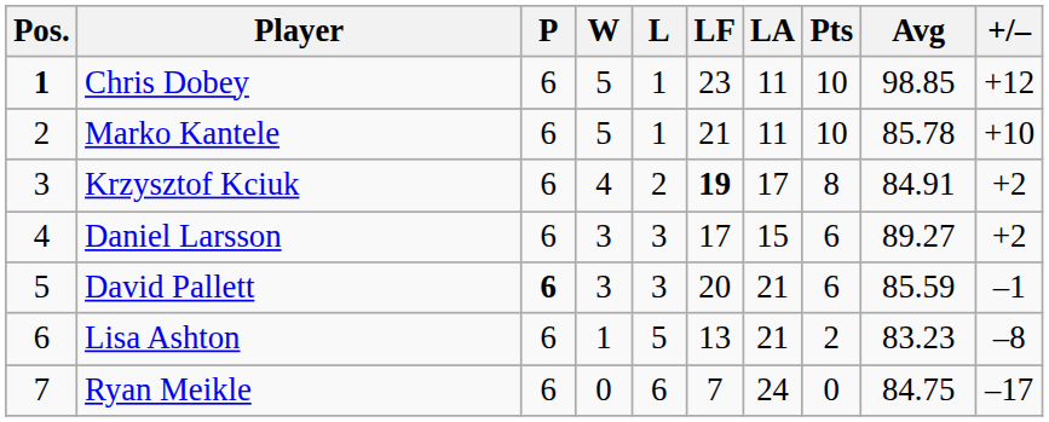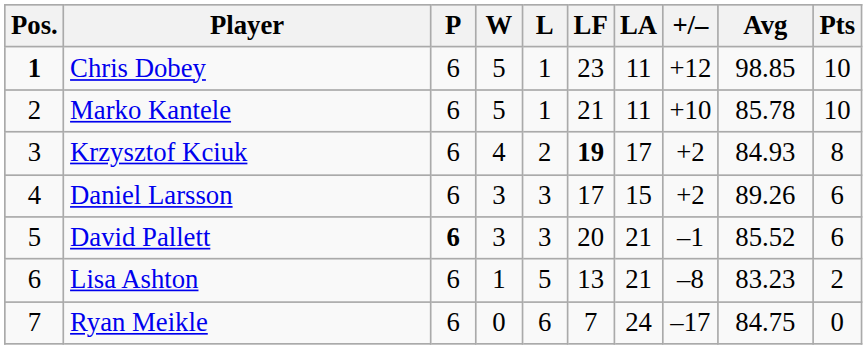 <table class="wikitable" style="text-align:center; margin: 1em auto 1em auto, align:left">
 <tr>
 <th width=20>Pos.</th>
 <th width=212>Player</th>
 <th width=20>P</th>
 <th width=20>W</th>
 <th width=20>L</th>
 <th width=20>LF</th>
 <th width=20>LA</th>
+<th width=25>+/–</th>
+<th width=50>Avg</th>
 <th width=20>Pts</th>
-<th width=50>Avg</th>
-<th width=25>+/–</th>
 </tr>
 <tr style=>
 <td><strong>1</strong></td>
 <td align=left> <a href='#'>Chris Dobey</a></td>
 <td>6</td>
 <td>5</td>
 <td>1</td>
 <td>23</td>
 <td>11</td>
+<td>+12</td>
+<td>98.85</td>
 <td>10</td>
-<td>98.85</td>
-<td>+12</td>
 </tr>
 <tr style=>
 <td>2</td>
 <td align=left> <a href='#'>Marko Kantele</a></td>
 <td>6</td>
 <td>5</td>
 <td>1</td>
 <td>21</td>
 <td>11</td>
+<td>+10</td>
+<td>85.78</td>
 <td>10</td>
-<td>85.78</td>
-<td>+10</td>
 </tr>
 <tr style=>
 <td>3</td>
 <td align=left> <a href='#'>Krzysztof Kciuk</a></td>
 <td>6</td>
 <td>4</td>
 <td>2</td>
 <td><strong>19</strong></td>
 <td>17</td>
+<td>+2</td>
+<td>84.93</td>
 <td>8</td>
-<td>84.91</td>
-<td>+2</td>
 </tr>
 <tr style=>
 <td>4</td>
 <td align=left> <a href='#'>Daniel Larsson</a></td>
 <td>6</td>
 <td>3</td>
 <td>3</td>
 <td>17</td>
 <td>15</td>
+<td>+2</td>
+<td>89.26</td>
 <td>6</td>
-<td>89.27</td>
-<td>+2</td>
 </tr>
 <tr style=>
 <td>5</td>
 <td align=left> <a href='#'>David Pallett</a></td>
 <td><strong>6</strong></td>
 <td>3</td>
 <td>3</td>
 <td>20</td>
 <td>21</td>
+<td>–1</td>
+<td>85.52</td>
 <td>6</td>
-<td>85.59</td>
-<td>–1</td>
 </tr>
 <tr style=>
 <td>6</td>
 <td align=left> <a href='#'>Lisa Ashton</a></td>
 <td>6</td>
 <td>1</td>
 <td>5</td>
 <td>13</td>
 <td>21</td>
+<td>–8</td>
+<td>83.23</td>
 <td>2</td>
-<td>83.23</td>
-<td>–8</td>
 </tr>
 <tr style=>
 <td>7</td>
 <td align=left> <a href='#'>Ryan Meikle</a></td>
 <td>6</td>
 <td>0</td>
 <td>6</td>
 <td>7</td>
 <td>24</td>
+<td>–17</td>
+<td>84.75</td>
 <td>0</td>
-<td>84.75</td>
-<td>–17</td>
 </tr>
 </table>
